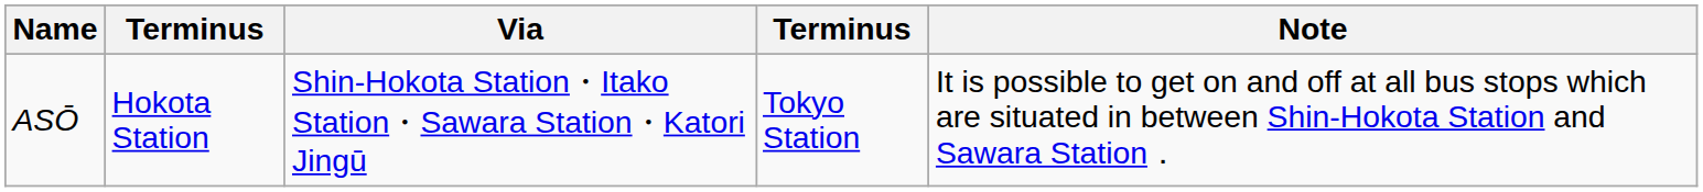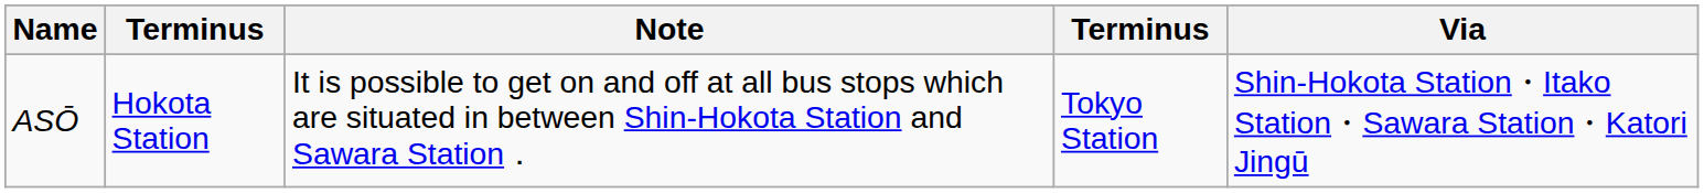 <table class="wikitable">
 <tr>
 <th>Name</th>
 <th>Terminus</th>
+<th>Note</th>
+<th>Terminus</th>
 <th>Via</th>
-<th>Terminus</th>
-<th>Note</th>
 </tr>
 <tr>
 <td><em>ASŌ</em></td>
 <td><a href='#'>Hokota Station</a></td>
+<td>It is possible to get on and off at all bus stops which are situated in between <a href='#'>Shin-Hokota Station</a> and <a href='#'>Sawara Station</a>．</td>
+<td><a href='#'>Tokyo Station</a></td>
 <td><a href='#'>Shin-Hokota Station</a>・<a href='#'>Itako Station</a>・<a href='#'>Sawara Station</a>・<a href='#'>Katori Jingū</a></td>
-<td><a href='#'>Tokyo Station</a></td>
-<td>It is possible to get on and off at all bus stops which are situated in between <a href='#'>Shin-Hokota Station</a> and <a href='#'>Sawara Station</a>．</td>
 </tr>
 </table>
